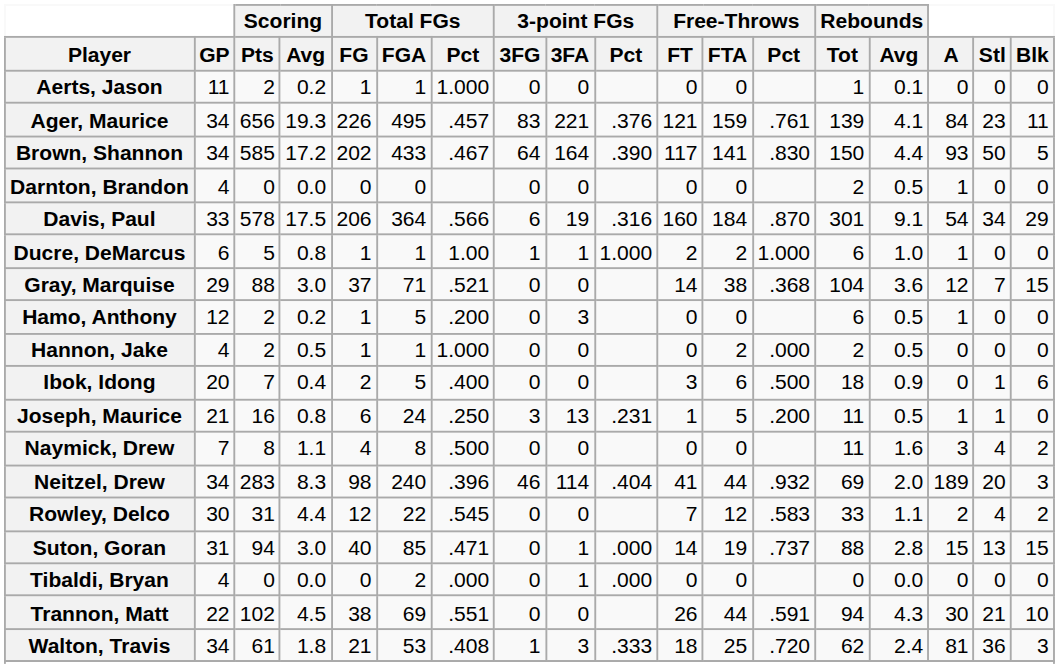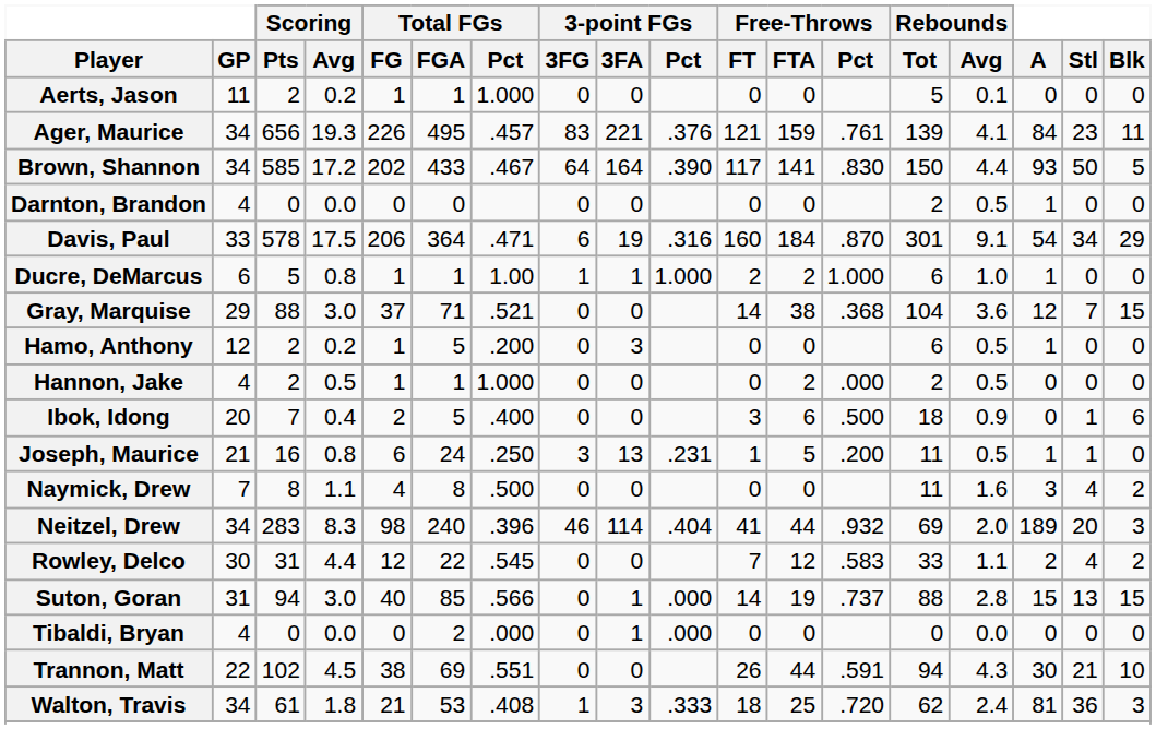 <table class="wikitable sortable" border="1" style="font-size:70%;">
 <tr>
 <th colspan="2" style="border-top-style:hidden; border-left-style:hidden; background: white;"></th>
 <th colspan="2" style=>Scoring</th>
 <th colspan="3" style=>Total FGs</th>
 <th colspan="3" style=>3-point FGs</th>
 <th colspan="3" style=>Free-Throws</th>
 <th colspan="2" style=>Rebounds</th>
 <th colspan="4" style="border-top-style:hidden; border-right-style:hidden; background: white;"></th>
 </tr>
 <tr>
 <th scope="col" style=>Player</th>
 <th scope="col" style=>GP</th>
 <th scope="col" style=>Pts</th>
 <th scope="col" style=>Avg</th>
 <th scope="col" style=>FG</th>
 <th scope="col" style=>FGA</th>
 <th scope="col" style=>Pct</th>
 <th scope="col" style=>3FG</th>
 <th scope="col" style=>3FA</th>
 <th scope="col" style=>Pct</th>
 <th scope="col" style=>FT</th>
 <th scope="col" style=>FTA</th>
 <th scope="col" style=>Pct</th>
 <th scope="col" style=>Tot</th>
 <th scope="col" style=>Avg</th>
 <th scope="col" style=>A</th>
 <th scope="col" style=>Stl</th>
 <th scope="col" style=>Blk</th>
 </tr>
 <tr>
 <th style=white-space:nowrap>Aerts, Jason</th>
 <td align="right">11</td>
 <td align="right">2</td>
 <td align="right">0.2</td>
 <td align="right">1</td>
 <td align="right">1</td>
 <td align="right">1.000</td>
 <td align="right">0</td>
 <td align="right">0</td>
 <td align="right"></td>
 <td align="right">0</td>
 <td align="right">0</td>
 <td align="right"></td>
-<td align="right">1</td>
+<td align="right">5</td>
 <td align="right">0.1</td>
 <td align="right">0</td>
 <td align="right">0</td>
 <td align="right">0</td>
 </tr>
 <tr>
 <th style=white-space:nowrap>Ager, Maurice</th>
 <td align="right">34</td>
 <td align="right">656</td>
 <td align="right">19.3</td>
 <td align="right">226</td>
 <td align="right">495</td>
 <td align="right">.457</td>
 <td align="right">83</td>
 <td align="right">221</td>
 <td align="right">.376</td>
 <td align="right">121</td>
 <td align="right">159</td>
 <td align="right">.761</td>
 <td align="right">139</td>
 <td align="right">4.1</td>
 <td align="right">84</td>
 <td align="right">23</td>
 <td align="right">11</td>
 </tr>
 <tr>
 <th style=white-space:nowrap>Brown, Shannon</th>
 <td align="right">34</td>
 <td align="right">585</td>
 <td align="right">17.2</td>
 <td align="right">202</td>
 <td align="right">433</td>
 <td align="right">.467</td>
 <td align="right">64</td>
 <td align="right">164</td>
 <td align="right">.390</td>
 <td align="right">117</td>
 <td align="right">141</td>
 <td align="right">.830</td>
 <td align="right">150</td>
 <td align="right">4.4</td>
 <td align="right">93</td>
 <td align="right">50</td>
 <td align="right">5</td>
 </tr>
 <tr>
 <th style=white-space:nowrap>Darnton, Brandon</th>
 <td align="right">4</td>
 <td align="right">0</td>
 <td align="right">0.0</td>
 <td align="right">0</td>
 <td align="right">0</td>
 <td align="right"></td>
 <td align="right">0</td>
 <td align="right">0</td>
 <td align="right"></td>
 <td align="right">0</td>
 <td align="right">0</td>
 <td align="right"></td>
 <td align="right">2</td>
 <td align="right">0.5</td>
 <td align="right">1</td>
 <td align="right">0</td>
 <td align="right">0</td>
 </tr>
 <tr>
 <th style=white-space:nowrap>Davis, Paul</th>
 <td align="right">33</td>
 <td align="right">578</td>
 <td align="right">17.5</td>
 <td align="right">206</td>
 <td align="right">364</td>
-<td align="right">.566</td>
+<td align="right">.471</td>
 <td align="right">6</td>
 <td align="right">19</td>
 <td align="right">.316</td>
 <td align="right">160</td>
 <td align="right">184</td>
 <td align="right">.870</td>
 <td align="right">301</td>
 <td align="right">9.1</td>
 <td align="right">54</td>
 <td align="right">34</td>
 <td align="right">29</td>
 </tr>
 <tr>
 <th style=white-space:nowrap>Ducre, DeMarcus</th>
 <td align="right">6</td>
 <td align="right">5</td>
 <td align="right">0.8</td>
 <td align="right">1</td>
 <td align="right">1</td>
 <td align="right">1.00</td>
 <td align="right">1</td>
 <td align="right">1</td>
 <td align="right">1.000</td>
 <td align="right">2</td>
 <td align="right">2</td>
 <td align="right">1.000</td>
 <td align="right">6</td>
 <td align="right">1.0</td>
 <td align="right">1</td>
 <td align="right">0</td>
 <td align="right">0</td>
 </tr>
 <tr>
 <th style=white-space:nowrap>Gray, Marquise</th>
 <td align="right" style=>29</td>
 <td align="right">88</td>
 <td align="right">3.0</td>
 <td align="right">37</td>
 <td align="right">71</td>
 <td align="right">.521</td>
 <td align="right">0</td>
 <td align="right">0</td>
 <td align="right"></td>
 <td align="right">14</td>
 <td align="right">38</td>
 <td align="right">.368</td>
 <td align="right">104</td>
 <td align="right">3.6</td>
 <td align="right">12</td>
 <td align="right">7</td>
 <td align="right">15</td>
 </tr>
 <tr>
 <th style=white-space:nowrap>Hamo, Anthony</th>
 <td align="right" style=>12</td>
 <td align="right">2</td>
 <td align="right">0.2</td>
 <td align="right">1</td>
 <td align="right">5</td>
 <td align="right">.200</td>
 <td align="right">0</td>
 <td align="right">3</td>
 <td align="right"></td>
 <td align="right">0</td>
 <td align="right">0</td>
 <td align="right"></td>
 <td align="right">6</td>
 <td align="right">0.5</td>
 <td align="right">1</td>
 <td align="right">0</td>
 <td align="right">0</td>
 </tr>
 <tr>
 <th style=white-space:nowrap>Hannon, Jake</th>
 <td align="right" style=>4</td>
 <td align="right">2</td>
 <td align="right">0.5</td>
 <td align="right">1</td>
 <td align="right">1</td>
 <td align="right">1.000</td>
 <td align="right">0</td>
 <td align="right">0</td>
 <td align="right"></td>
 <td align="right">0</td>
 <td align="right">2</td>
 <td align="right">.000</td>
 <td align="right">2</td>
 <td align="right">0.5</td>
 <td align="right">0</td>
 <td align="right">0</td>
 <td align="right">0</td>
 </tr>
 <tr>
 <th style=white-space:nowrap>Ibok, Idong</th>
 <td align="right">20</td>
 <td align="right">7</td>
 <td align="right">0.4</td>
 <td align="right">2</td>
 <td align="right">5</td>
 <td align="right">.400</td>
 <td align="right">0</td>
 <td align="right">0</td>
 <td align="right"></td>
 <td align="right">3</td>
 <td align="right">6</td>
 <td align="right">.500</td>
 <td align="right">18</td>
 <td align="right">0.9</td>
 <td align="right">0</td>
 <td align="right">1</td>
 <td align="right">6</td>
 </tr>
 <tr>
 <th style=white-space:nowrap>Joseph, Maurice</th>
 <td align="right">21</td>
 <td align="right">16</td>
 <td align="right">0.8</td>
 <td align="right">6</td>
 <td align="right">24</td>
 <td align="right">.250</td>
 <td align="right">3</td>
 <td align="right">13</td>
 <td align="right">.231</td>
 <td align="right">1</td>
 <td align="right">5</td>
 <td align="right">.200</td>
 <td align="right">11</td>
 <td align="right">0.5</td>
 <td align="right">1</td>
 <td align="right">1</td>
 <td align="right">0</td>
 </tr>
 <tr>
 <th style=white-space:nowrap>Naymick, Drew</th>
 <td align="right">7</td>
 <td align="right">8</td>
 <td align="right">1.1</td>
 <td align="right">4</td>
 <td align="right">8</td>
 <td align="right">.500</td>
 <td align="right">0</td>
 <td align="right">0</td>
 <td align="right"></td>
 <td align="right">0</td>
 <td align="right">0</td>
 <td align="right"></td>
 <td align="right">11</td>
 <td align="right">1.6</td>
 <td align="right">3</td>
 <td align="right">4</td>
 <td align="right">2</td>
 </tr>
 <tr>
 <th style=white-space:nowrap>Neitzel, Drew</th>
 <td align="right">34</td>
 <td align="right">283</td>
 <td align="right">8.3</td>
 <td align="right">98</td>
 <td align="right">240</td>
 <td align="right">.396</td>
 <td align="right">46</td>
 <td align="right">114</td>
 <td align="right">.404</td>
 <td align="right">41</td>
 <td align="right">44</td>
 <td align="right">.932</td>
 <td align="right">69</td>
 <td align="right">2.0</td>
 <td align="right">189</td>
 <td align="right">20</td>
 <td align="right">3</td>
 </tr>
 <tr>
 <th style=white-space:nowrap>Rowley, Delco</th>
 <td align="right">30</td>
 <td align="right">31</td>
 <td align="right">4.4</td>
 <td align="right">12</td>
 <td align="right">22</td>
 <td align="right">.545</td>
 <td align="right">0</td>
 <td align="right">0</td>
 <td align="right"></td>
 <td align="right">7</td>
 <td align="right">12</td>
 <td align="right">.583</td>
 <td align="right">33</td>
 <td align="right">1.1</td>
 <td align="right">2</td>
 <td align="right">4</td>
 <td align="right">2</td>
 </tr>
 <tr>
 <th style=white-space:nowrap>Suton, Goran</th>
 <td align="right">31</td>
 <td align="right">94</td>
 <td align="right">3.0</td>
 <td align="right">40</td>
 <td align="right">85</td>
-<td align="right">.471</td>
+<td align="right">.566</td>
 <td align="right">0</td>
 <td align="right">1</td>
 <td align="right">.000</td>
 <td align="right">14</td>
 <td align="right">19</td>
 <td align="right">.737</td>
 <td align="right">88</td>
 <td align="right">2.8</td>
 <td align="right">15</td>
 <td align="right">13</td>
 <td align="right">15</td>
 </tr>
 <tr>
 <th style=white-space:nowrap>Tibaldi, Bryan</th>
 <td align="right">4</td>
 <td align="right">0</td>
 <td align="right">0.0</td>
 <td align="right">0</td>
 <td align="right">2</td>
 <td align="right">.000</td>
 <td align="right">0</td>
 <td align="right">1</td>
 <td align="right">.000</td>
 <td align="right">0</td>
 <td align="right">0</td>
 <td align="right"></td>
 <td align="right">0</td>
 <td align="right">0.0</td>
 <td align="right">0</td>
 <td align="right">0</td>
 <td align="right">0</td>
 </tr>
 <tr>
 <th style=white-space:nowrap>Trannon, Matt</th>
 <td align="right">22</td>
 <td align="right">102</td>
 <td align="right">4.5</td>
 <td align="right">38</td>
 <td align="right">69</td>
 <td align="right">.551</td>
 <td align="right">0</td>
 <td align="right">0</td>
 <td align="right"></td>
 <td align="right">26</td>
 <td align="right">44</td>
 <td align="right">.591</td>
 <td align="right">94</td>
 <td align="right">4.3</td>
 <td align="right">30</td>
 <td align="right">21</td>
 <td align="right">10</td>
 </tr>
 <tr>
 <th style=white-space:nowrap>Walton, Travis</th>
 <td align="right">34</td>
 <td align="right">61</td>
 <td align="right">1.8</td>
 <td align="right">21</td>
 <td align="right">53</td>
 <td align="right">.408</td>
 <td align="right">1</td>
 <td align="right">3</td>
 <td align="right">.333</td>
 <td align="right">18</td>
 <td align="right">25</td>
 <td align="right">.720</td>
 <td align="right">62</td>
 <td align="right">2.4</td>
 <td align="right">81</td>
 <td align="right">36</td>
 <td align="right">3</td>
 </tr>
 <tr>
 </tr>
 <tr class="sortbottom">
 </tr>
 </table>
